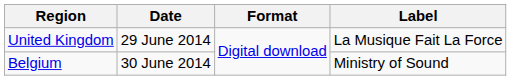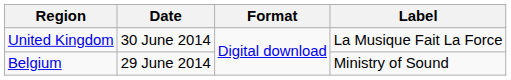 <table class=wikitable>
 <tr>
 <th>Region</th>
 <th>Date</th>
 <th>Format</th>
 <th>Label</th>
 </tr>
 <tr>
 <td><a href='#'>United Kingdom</a></td>
-<td>29 June 2014</td>
+<td>30 June 2014</td>
 <td rowspan="2"><a href='#'>Digital download</a></td>
 <td>La Musique Fait La Force</td>
 </tr>
 <tr>
 <td><a href='#'>Belgium</a></td>
-<td>30 June 2014</td>
+<td>29 June 2014</td>
 <td>Ministry of Sound</td>
 </tr>
 </table>
